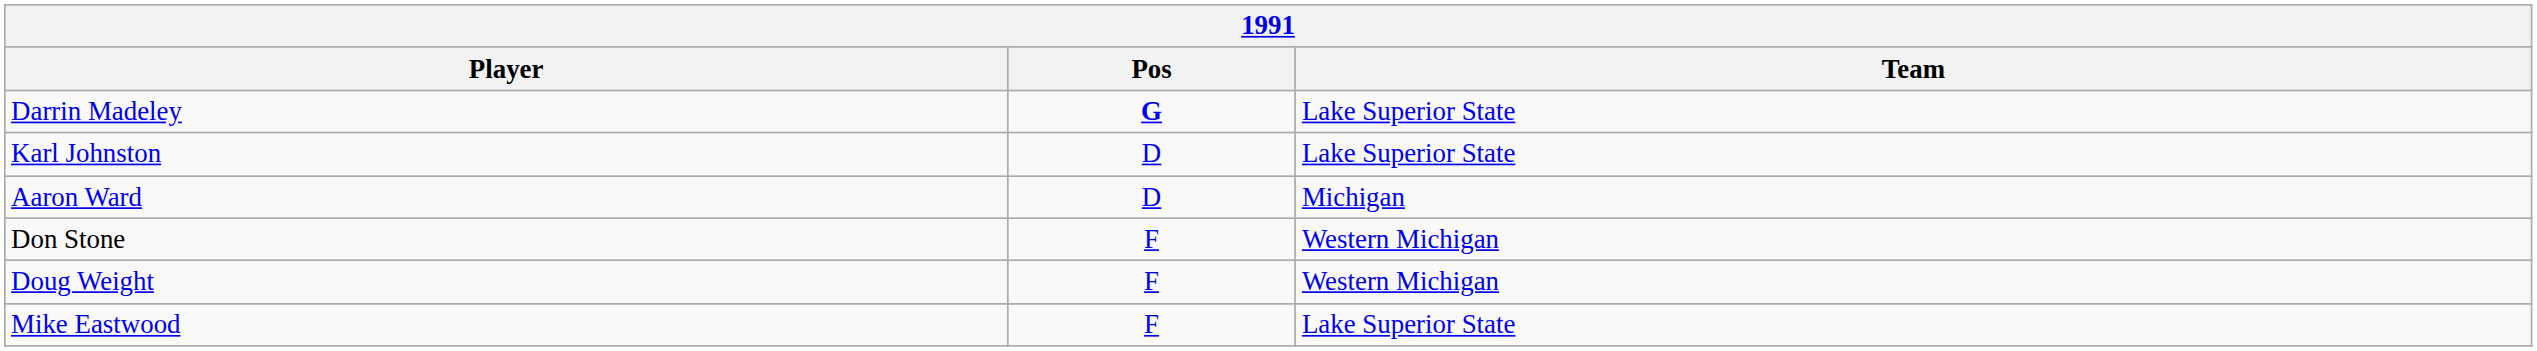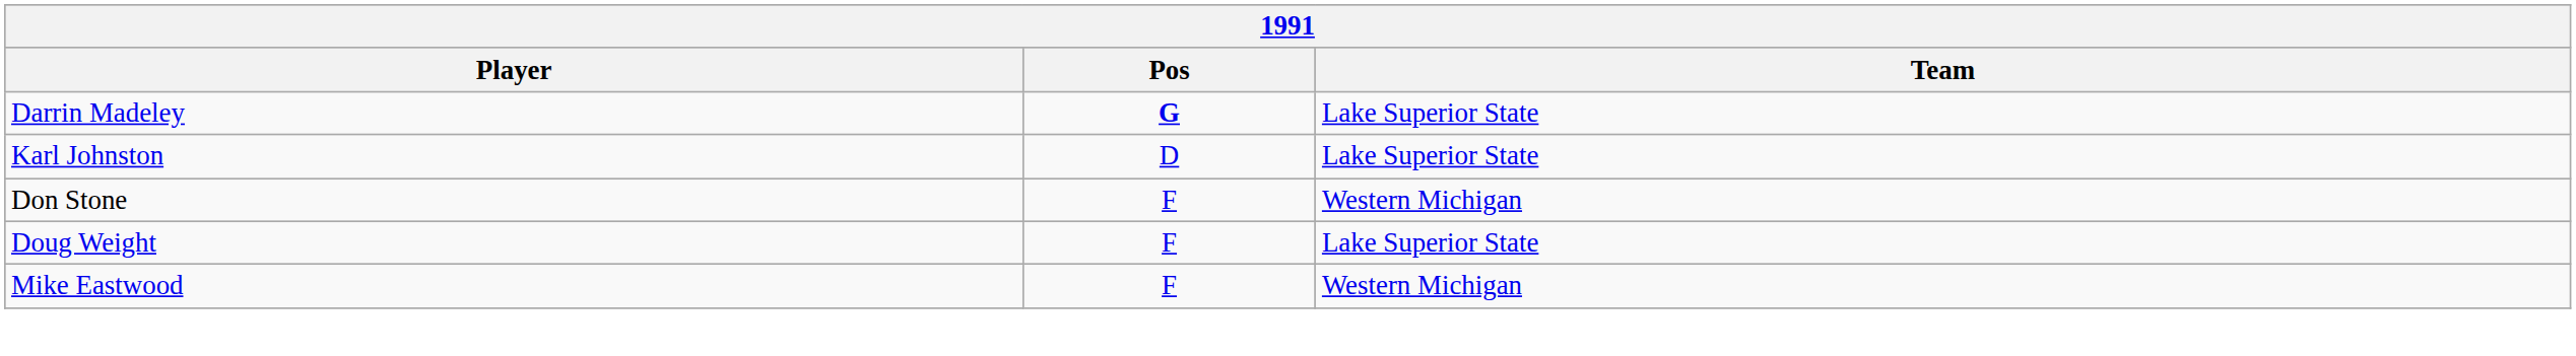 <table class="wikitable" width=95%>
 <tr>
 <th colspan=3><a href='#'>1991</a></th>
 </tr>
 <tr>
 <th>Player</th>
 <th>Pos</th>
 <th>Team</th>
 </tr>
 <tr>
 <td><a href='#'>Darrin Madeley</a></td>
 <td style="text-align:center;"><strong><a href='#'>G</a></strong></td>
 <td><a href='#'>Lake Superior State</a></td>
 </tr>
 <tr>
 <td><a href='#'>Karl Johnston</a></td>
 <td style="text-align:center;"><a href='#'>D</a></td>
 <td><a href='#'>Lake Superior State</a></td>
 </tr>
 <tr>
-<td><a href='#'>Aaron Ward</a></td>
-<td style="text-align:center;"><a href='#'>D</a></td>
-<td><a href='#'>Michigan</a></td>
-</tr>
-<tr>
 <td>Don Stone</td>
 <td style="text-align:center;"><a href='#'>F</a></td>
 <td><a href='#'>Western Michigan</a></td>
 </tr>
 <tr>
 <td><a href='#'>Doug Weight</a></td>
 <td style="text-align:center;"><a href='#'>F</a></td>
-<td><a href='#'>Western Michigan</a></td>
+<td><a href='#'>Lake Superior State</a></td>
 </tr>
 <tr>
 <td><a href='#'>Mike Eastwood</a></td>
 <td style="text-align:center;"><a href='#'>F</a></td>
-<td><a href='#'>Lake Superior State</a></td>
+<td><a href='#'>Western Michigan</a></td>
 </tr>
 </table>
